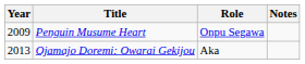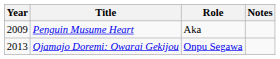 <table class="wikitable sortable">
 <tr>
 <th>Year</th>
 <th>Title</th>
 <th>Role</th>
 <th class="unsortable">Notes</th>
 </tr>
 <tr>
 <td>2009</td>
 <td><em><a href='#'>Penguin Musume Heart</a></em></td>
-<td><a href='#'>Onpu Segawa</a></td>
+<td>Aka</td>
 <td></td>
 </tr>
 <tr>
 <td>2013</td>
 <td><em><a href='#'>Ojamajo Doremi: Owarai Gekijou</a></em></td>
-<td>Aka</td>
+<td><a href='#'>Onpu Segawa</a></td>
 <td></td>
 </tr>
 </table>
